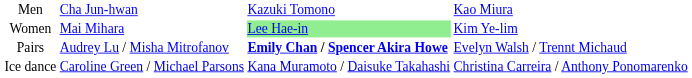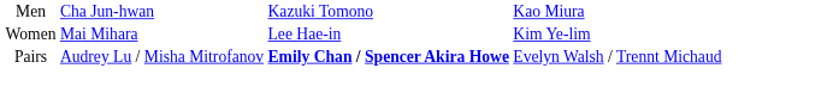 <table>
 <tr>
 <td align=center>Men</td>
 <td> <a href='#'>Cha Jun-hwan</a></td>
 <td> <a href='#'>Kazuki Tomono</a></td>
 <td> <a href='#'>Kao Miura</a></td>
 </tr>
 <tr>
 <td align=center>Women</td>
 <td> <a href='#'>Mai Mihara</a></td>
-<td style="background: lightgreen;"> <a href='#'>Lee Hae-in</a></td>
+<td> <a href='#'>Lee Hae-in</a></td>
 <td> <a href='#'>Kim Ye-lim</a></td>
 </tr>
 <tr>
 <td align=center>Pairs</td>
 <td> <a href='#'>Audrey Lu</a> / <a href='#'>Misha Mitrofanov</a></td>
 <td><strong> <a href='#'>Emily Chan</a> / <a href='#'>Spencer Akira Howe</a></strong></td>
 <td> <a href='#'>Evelyn Walsh</a> / <a href='#'>Trennt Michaud</a></td>
 </tr>
-<tr>
-<td align=center>Ice dance</td>
-<td> <a href='#'>Caroline Green</a> / <a href='#'>Michael Parsons</a></td>
-<td> <a href='#'>Kana Muramoto</a> / <a href='#'>Daisuke Takahashi</a></td>
-<td> <a href='#'>Christina Carreira</a> / <a href='#'>Anthony Ponomarenko</a></td>
-</tr>
 </table>
